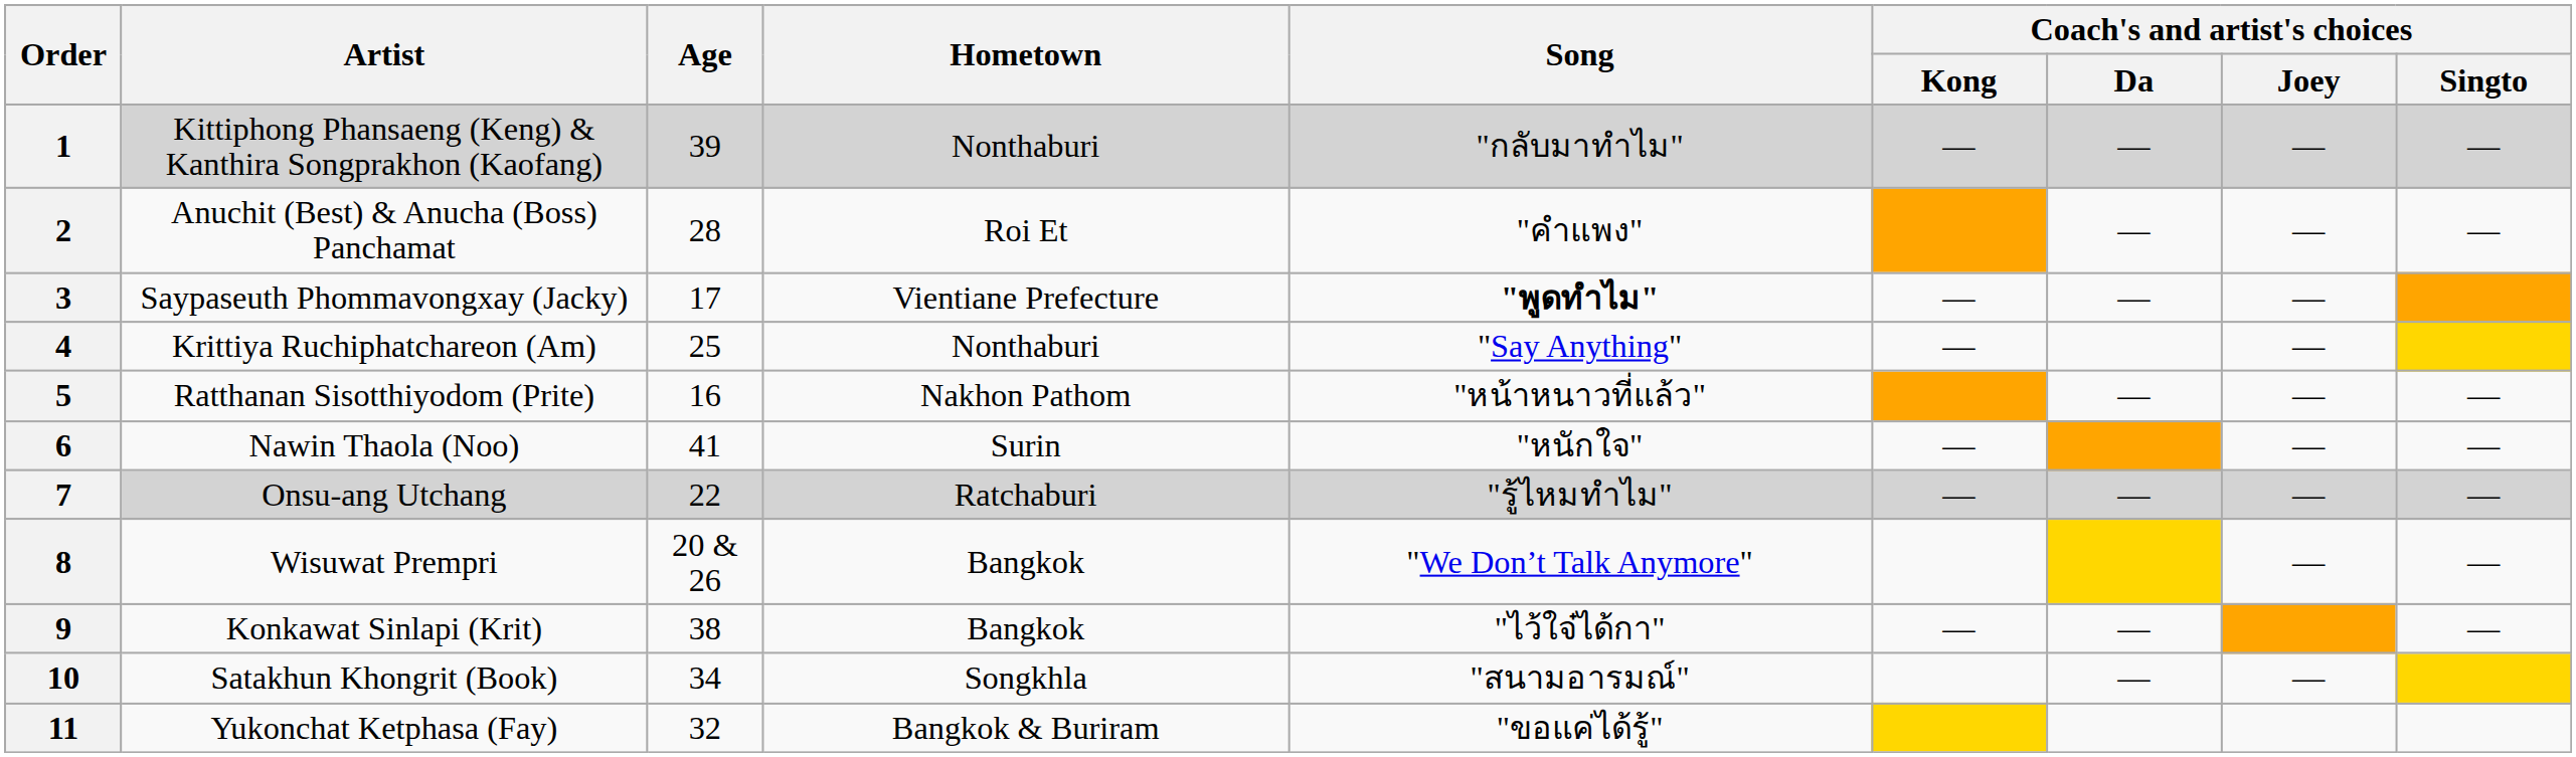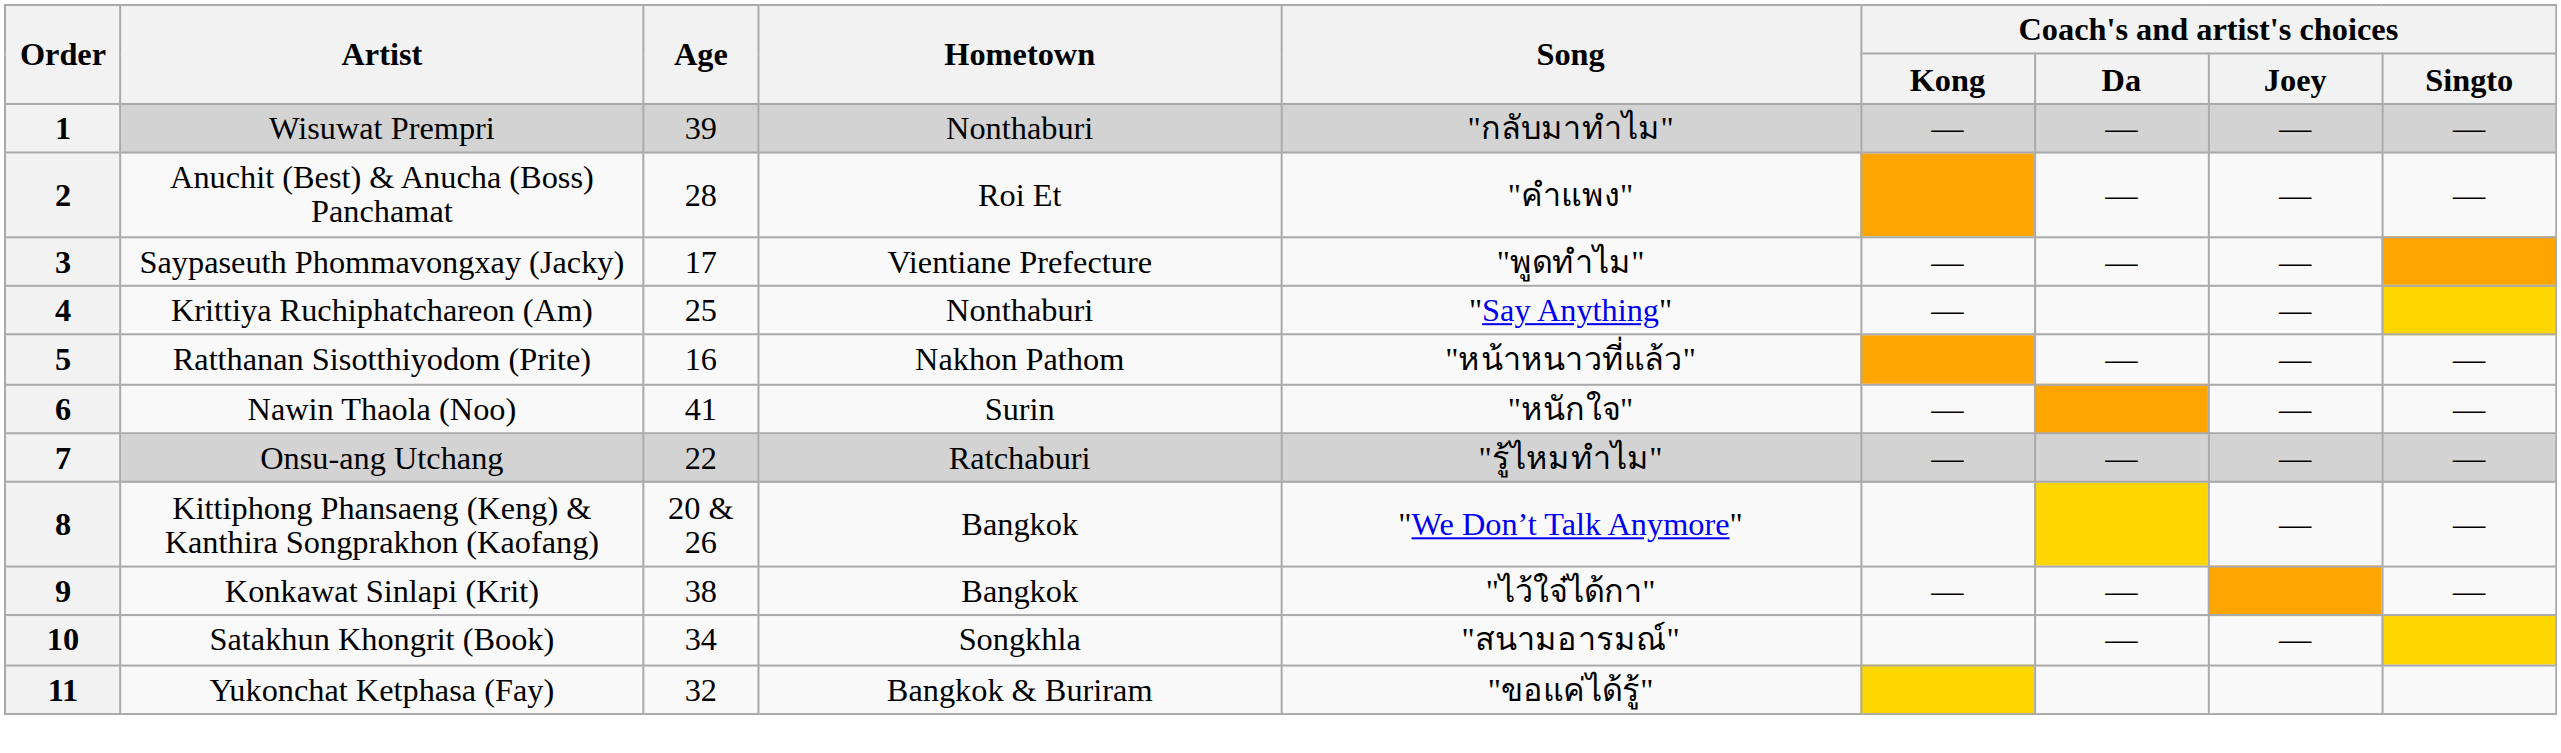 <table class="wikitable" style="text-align:center; line-height:17px; width:100%;">
 <tr>
 <th scope="col" rowspan="2" style="width:04%;">Order</th>
 <th scope="col" rowspan="2" style="width:18%;">Artist</th>
 <th scope="col" rowspan="2" style="width:04%;">Age</th>
 <th scope="col" rowspan="2" style="width:18%;">Hometown</th>
 <th scope="col" rowspan="2" style="width:20%;">Song</th>
 <th scope="col" colspan="4" style="width:24%;">Coach's and artist's choices</th>
 </tr>
 <tr>
 <th style="width:06%;">Kong</th>
 <th style="width:06%;">Da</th>
 <th style="width:06%;">Joey</th>
 <th style="width:06%;">Singto</th>
 </tr>
 <tr bgcolor=lightgrey>
 <th>1</th>
-<td>Kittiphong Phansaeng (Keng) & <br>Kanthira Songprakhon (Kaofang)</td>
+<td>Wisuwat Prempri</td>
 <td>39</td>
 <td>Nonthaburi</td>
 <td>"กลับมาทำไม"</td>
 <td>—</td>
 <td>—</td>
 <td>—</td>
 <td>—</td>
 </tr>
 <tr>
 <th>2</th>
 <td>Anuchit (Best) & Anucha (Boss) Panchamat</td>
 <td>28</td>
 <td>Roi Et</td>
 <td>"คำแพง"</td>
 <td style = "background:orange;text-align:center;"></td>
 <td>—</td>
 <td>—</td>
 <td>—</td>
 </tr>
 <tr>
 <th>3</th>
 <td>Saypaseuth Phommavongxay (Jacky)</td>
 <td>17</td>
 <td>Vientiane Prefecture</td>
-<td><strong>"พูดทำไม"</strong></td>
+<td>"พูดทำไม"</td>
 <td>—</td>
 <td>—</td>
 <td>—</td>
 <td style = "background:orange;text-align:center;"></td>
 </tr>
 <tr>
 <th>4</th>
 <td>Krittiya Ruchiphatchareon (Am)</td>
 <td>25</td>
 <td>Nonthaburi</td>
 <td>"<a href='#'>Say Anything</a>"</td>
 <td>—</td>
 <td style = "text-align:center;"></td>
 <td>—</td>
 <td style = "background:gold;text-align:center;"></td>
 </tr>
 <tr>
 <th>5</th>
 <td>Ratthanan Sisotthiyodom (Prite)</td>
 <td>16</td>
 <td>Nakhon Pathom</td>
 <td>"หน้าหนาวที่แล้ว"</td>
 <td style = "background:orange;text-align:center;"></td>
 <td>—</td>
 <td>—</td>
 <td>—</td>
 </tr>
 <tr>
 <th>6</th>
 <td>Nawin Thaola (Noo)</td>
 <td>41</td>
 <td>Surin</td>
 <td>"หนักใจ"</td>
 <td>—</td>
 <td style = "background:orange;text-align:center;"></td>
 <td>—</td>
 <td>—</td>
 </tr>
 <tr bgcolor=lightgrey>
 <th>7</th>
 <td>Onsu-ang Utchang</td>
 <td>22</td>
 <td>Ratchaburi</td>
 <td>"รู้ไหมทําไม"</td>
 <td>—</td>
 <td>—</td>
 <td>—</td>
 <td>—</td>
 </tr>
 <tr>
 <th>8</th>
-<td>Wisuwat Prempri</td>
+<td>Kittiphong Phansaeng (Keng) & <br>Kanthira Songprakhon (Kaofang)</td>
 <td>20 & 26</td>
 <td>Bangkok</td>
 <td>"<a href='#'>We Don’t Talk Anymore</a>"</td>
 <td style = "text-align:center;"></td>
 <td style = "background:gold;text-align:center;"></td>
 <td>—</td>
 <td>—</td>
 </tr>
 <tr>
 <th>9</th>
 <td>Konkawat Sinlapi (Krit)</td>
 <td>38</td>
 <td>Bangkok</td>
 <td>"ไว้ใจ๋ได้กา"</td>
 <td>—</td>
 <td>—</td>
 <td style = "background:orange;text-align:center;"></td>
 <td>—</td>
 </tr>
 <tr>
 <th>10</th>
 <td>Satakhun Khongrit (Book)</td>
 <td>34</td>
 <td>Songkhla</td>
 <td>"สนามอารมณ์"</td>
 <td style = "text-align:center;"></td>
 <td>—</td>
 <td>—</td>
 <td style = "background:gold;text-align:center;"></td>
 </tr>
 <tr>
 <th>11</th>
 <td>Yukonchat Ketphasa (Fay)</td>
 <td>32</td>
 <td>Bangkok & Buriram</td>
 <td>"ขอแค่ได้รู้"</td>
 <td style = "background:gold;text-align:center;"></td>
 <td style = "text-align:center;"></td>
 <td style = "text-align:center;"></td>
 <td style = "text-align:center;"></td>
 </tr>
 </table>
